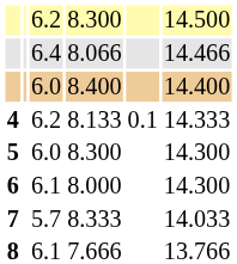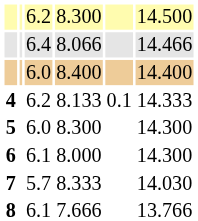 <table>
 <tr style="background:#fffcaf">
 <th scope=row></th>
 <td align=left></td>
 <td>6.2</td>
 <td>8.300</td>
 <td></td>
 <td>14.500</td>
 </tr>
 <tr style="background:#e5e5e5">
 <th scope=row></th>
 <td align=left></td>
 <td>6.4</td>
 <td>8.066</td>
 <td></td>
 <td>14.466</td>
 </tr>
 <tr style="background:#ec9">
 <th scope=row></th>
 <td align=left></td>
 <td>6.0</td>
 <td>8.400</td>
 <td></td>
 <td>14.400</td>
 </tr>
 <tr>
 <th scope=row><strong>4</strong></th>
 <td align=left></td>
 <td>6.2</td>
 <td>8.133</td>
 <td>0.1</td>
 <td>14.333</td>
 </tr>
 <tr>
 <th scope=row><strong>5</strong></th>
 <td align=left></td>
 <td>6.0</td>
 <td>8.300</td>
 <td></td>
 <td>14.300</td>
 </tr>
 <tr>
 <th scope=row><strong>6</strong></th>
 <td align=left></td>
 <td>6.1</td>
 <td>8.000</td>
 <td></td>
 <td>14.300</td>
 </tr>
 <tr>
 <th scope=row><strong>7</strong></th>
 <td align=left></td>
 <td>5.7</td>
 <td>8.333</td>
 <td></td>
-<td>14.033</td>
+<td>14.030</td>
 </tr>
 <tr>
 <th scope=row><strong>8</strong></th>
 <td align=left></td>
 <td>6.1</td>
 <td>7.666</td>
 <td></td>
 <td>13.766</td>
 </tr>
 </table>
